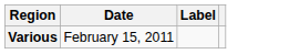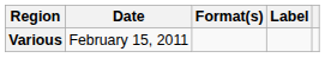 <table class="wikitable plainrowheaders">
 <tr>
 <th scope="col">Region</th>
 <th scope="col">Date</th>
+<th scope="col">Format(s)</th>
 <th scope="col">Label</th>
 <th scope="col"></th>
 </tr>
 <tr>
 <th scope="row">Various</th>
 <td>February 15, 2011</td>
 <td></td>
+<td></td>
 <td align="center"></td>
 </tr>
 </table>
